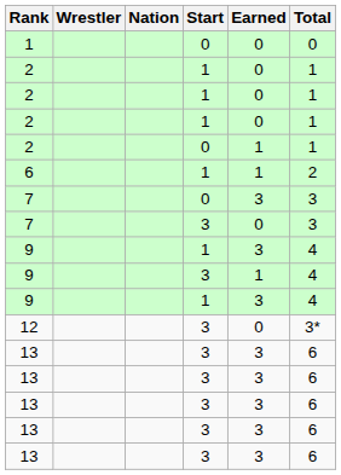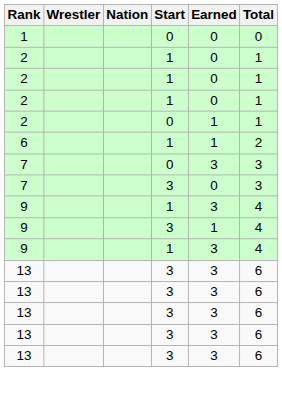 <table class="wikitable sortable" style="text-align:center;">
 <tr>
 <th>Rank</th>
 <th>Wrestler</th>
 <th>Nation</th>
 <th>Start</th>
 <th>Earned</th>
 <th>Total</th>
 </tr>
 <tr style="background:#cfc;">
 <td>1</td>
 <td align=left></td>
 <td align=left></td>
 <td>0</td>
 <td>0</td>
 <td>0</td>
 </tr>
 <tr style="background:#cfc;">
 <td>2</td>
 <td align=left></td>
 <td align=left></td>
 <td>1</td>
 <td>0</td>
 <td>1</td>
 </tr>
 <tr style="background:#cfc;">
 <td>2</td>
 <td align=left></td>
 <td align=left></td>
 <td>1</td>
 <td>0</td>
 <td>1</td>
 </tr>
 <tr style="background:#cfc;">
 <td>2</td>
 <td align=left></td>
 <td align=left></td>
 <td>1</td>
 <td>0</td>
 <td>1</td>
 </tr>
 <tr style="background:#cfc;">
 <td>2</td>
 <td align=left></td>
 <td align=left></td>
 <td>0</td>
 <td>1</td>
 <td>1</td>
 </tr>
 <tr style="background:#cfc;">
 <td>6</td>
 <td align=left></td>
 <td align=left></td>
 <td>1</td>
 <td>1</td>
 <td>2</td>
 </tr>
 <tr style="background:#cfc;">
 <td>7</td>
 <td align=left></td>
 <td align=left></td>
 <td>0</td>
 <td>3</td>
 <td>3</td>
 </tr>
 <tr style="background:#cfc;">
 <td>7</td>
 <td align=left></td>
 <td align=left></td>
 <td>3</td>
 <td>0</td>
 <td>3</td>
 </tr>
 <tr style="background:#cfc;">
 <td>9</td>
 <td align=left></td>
 <td align=left></td>
 <td>1</td>
 <td>3</td>
 <td>4</td>
 </tr>
 <tr style="background:#cfc;">
 <td>9</td>
 <td align=left></td>
 <td align=left></td>
 <td>3</td>
 <td>1</td>
 <td>4</td>
 </tr>
 <tr style="background:#cfc;">
 <td>9</td>
 <td align=left></td>
 <td align=left></td>
 <td>1</td>
 <td>3</td>
 <td>4</td>
 </tr>
 <tr>
-<td>12</td>
-<td align=left></td>
-<td align=left></td>
-<td>3</td>
-<td>0</td>
-<td>3*</td>
-</tr>
-<tr>
 <td>13</td>
 <td align=left></td>
 <td align=left></td>
 <td>3</td>
 <td>3</td>
 <td>6</td>
 </tr>
 <tr>
 <td>13</td>
 <td align=left></td>
 <td align=left></td>
 <td>3</td>
 <td>3</td>
 <td>6</td>
 </tr>
 <tr>
 <td>13</td>
 <td align=left></td>
 <td align=left></td>
 <td>3</td>
 <td>3</td>
 <td>6</td>
 </tr>
 <tr>
 <td>13</td>
 <td align=left></td>
 <td align=left></td>
 <td>3</td>
 <td>3</td>
 <td>6</td>
 </tr>
 <tr>
 <td>13</td>
 <td align=left></td>
 <td align=left></td>
 <td>3</td>
 <td>3</td>
 <td>6</td>
 </tr>
 </table>
